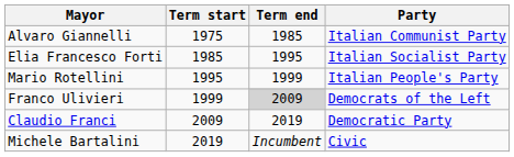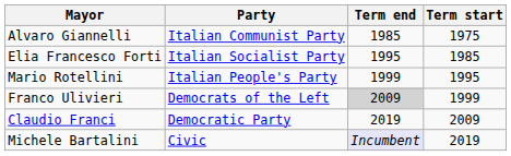 <table class="wikitable">
 <tr>
 <th>Mayor</th>
+<th>Party</th>
+<th>Term end</th>
 <th>Term start</th>
-<th>Term end</th>
-<th>Party</th>
 </tr>
 <tr>
 <td>Alvaro Giannelli</td>
+<td><a href='#'>Italian Communist Party</a></td>
+<td align=center>1985</td>
 <td align=center>1975</td>
-<td align=center>1985</td>
-<td><a href='#'>Italian Communist Party</a></td>
 </tr>
 <tr>
 <td>Elia Francesco Forti</td>
+<td><a href='#'>Italian Socialist Party</a></td>
+<td align=center>1995</td>
 <td align=center>1985</td>
-<td align=center>1995</td>
-<td><a href='#'>Italian Socialist Party</a></td>
 </tr>
 <tr>
 <td>Mario Rotellini</td>
+<td><a href='#'>Italian People's Party</a></td>
+<td align=center>1999</td>
 <td align=center>1995</td>
-<td align=center>1999</td>
-<td><a href='#'>Italian People's Party</a></td>
 </tr>
 <tr>
 <td>Franco Ulivieri</td>
+<td><a href='#'>Democrats of the Left</a></td>
+<td align=center style="background: lightgrey;">2009</td>
 <td align=center>1999</td>
-<td align=center style="background: lightgrey;">2009</td>
-<td><a href='#'>Democrats of the Left</a></td>
 </tr>
 <tr>
 <td><a href='#'>Claudio Franci</a></td>
+<td><a href='#'>Democratic Party</a></td>
+<td align=center>2019</td>
 <td align=center>2009</td>
-<td align=center>2019</td>
-<td><a href='#'>Democratic Party</a></td>
 </tr>
 <tr>
 <td>Michele Bartalini</td>
+<td><a href='#'>Civic</a></td>
+<td align=center style="background: lavender;"><em>Incumbent</em></td>
 <td align=center>2019</td>
-<td align=center><em>Incumbent</em></td>
-<td><a href='#'>Civic</a></td>
 </tr>
 </table>
